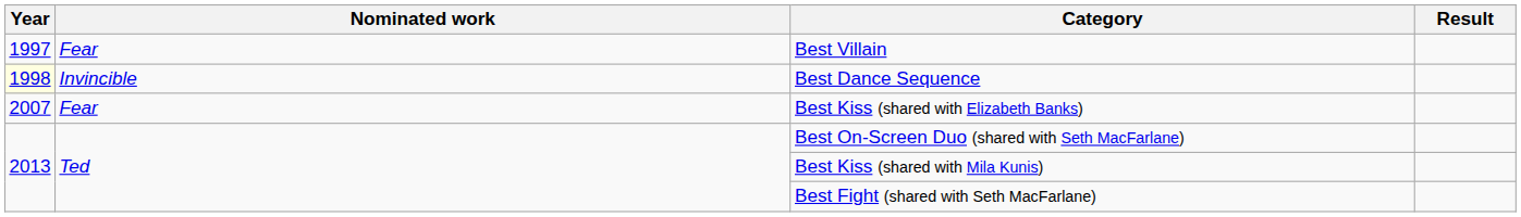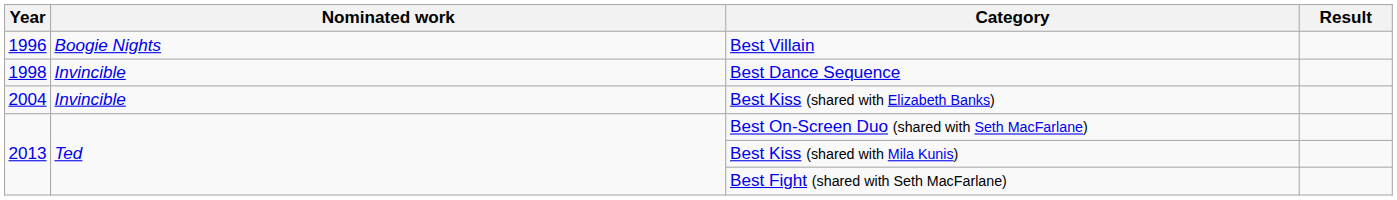 <table class=wikitable>
 <tr>
 <th scope="col" style="width:1em;">Year</th>
 <th scope="col" style="width:39em;">Nominated work</th>
 <th scope="col" style="width:33em;">Category</th>
 <th scope="col" style="width:5em;">Result</th>
 </tr>
 <tr>
-<td><a href='#'>1997</a></td>
-<td><em><a href='#'>Fear</a></em></td>
+<td><a href='#'>1996</a></td>
+<td><em><a href='#'>Boogie Nights</a></em></td>
 <td><a href='#'>Best Villain</a></td>
 <td></td>
 </tr>
 <tr>
-<td style="background: lightyellow;"><a href='#'>1998</a></td>
+<td><a href='#'>1998</a></td>
 <td><em><a href='#'>Invincible</a></em></td>
 <td><a href='#'>Best Dance Sequence</a></td>
 <td></td>
 </tr>
 <tr>
-<td><a href='#'>2007</a></td>
-<td><em><a href='#'>Fear</a></em></td>
+<td><a href='#'>2004</a></td>
+<td><em><a href='#'>Invincible</a></em></td>
 <td><a href='#'>Best Kiss</a> <small>(shared with <a href='#'>Elizabeth Banks</a>)</small></td>
 <td></td>
 </tr>
 <tr>
 <td rowspan="3"><a href='#'>2013</a></td>
 <td rowspan="3"><em><a href='#'>Ted</a></em></td>
 <td><a href='#'>Best On-Screen Duo</a> <small>(shared with <a href='#'>Seth MacFarlane</a>)</small></td>
 <td></td>
 </tr>
 <tr>
 <td><a href='#'>Best Kiss</a> <small>(shared with <a href='#'>Mila Kunis</a>)</small></td>
 <td></td>
 </tr>
 <tr>
 <td><a href='#'>Best Fight</a> <small>(shared with Seth MacFarlane)</small></td>
 <td></td>
 </tr>
 </table>
